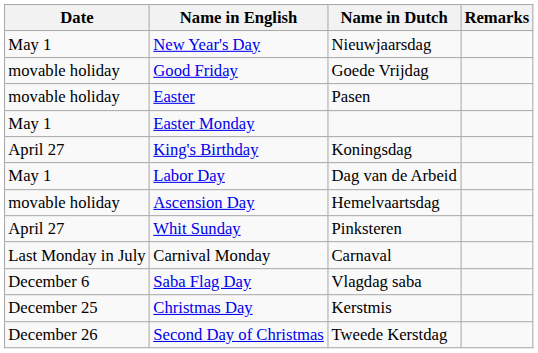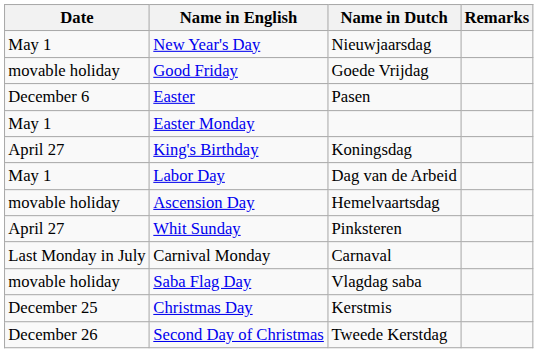 <table class="wikitable">
 <tr>
 <th>Date</th>
 <th>Name in English</th>
 <th>Name in Dutch</th>
 <th>Remarks</th>
 </tr>
 <tr>
 <td>May 1</td>
 <td><a href='#'>New Year's Day</a></td>
 <td>Nieuwjaarsdag</td>
 <td></td>
 </tr>
 <tr>
 <td>movable holiday</td>
 <td><a href='#'>Good Friday</a></td>
 <td>Goede Vrijdag</td>
 <td></td>
 </tr>
 <tr>
-<td>movable holiday</td>
+<td>December 6</td>
 <td><a href='#'>Easter</a></td>
 <td>Pasen</td>
 <td></td>
 </tr>
 <tr>
 <td>May 1</td>
 <td><a href='#'>Easter Monday</a></td>
 <td></td>
 <td></td>
 </tr>
 <tr>
 <td>April 27</td>
 <td><a href='#'>King's Birthday</a></td>
 <td>Koningsdag</td>
 <td></td>
 </tr>
 <tr>
 <td>May 1</td>
 <td><a href='#'>Labor Day</a></td>
 <td>Dag van de Arbeid</td>
 <td></td>
 </tr>
 <tr>
 <td>movable holiday</td>
 <td><a href='#'>Ascension Day</a></td>
 <td>Hemelvaartsdag</td>
 <td></td>
 </tr>
 <tr>
 <td>April 27</td>
 <td><a href='#'>Whit Sunday</a></td>
 <td>Pinksteren</td>
 <td></td>
 </tr>
 <tr>
 <td>Last Monday in July</td>
 <td>Carnival Monday</td>
 <td>Carnaval</td>
 <td></td>
 </tr>
 <tr>
-<td>December 6</td>
+<td>movable holiday</td>
 <td><a href='#'>Saba Flag Day</a></td>
 <td>Vlagdag saba</td>
 <td></td>
 </tr>
 <tr>
 <td>December 25</td>
 <td><a href='#'>Christmas Day</a></td>
 <td>Kerstmis</td>
 <td></td>
 </tr>
 <tr>
 <td>December 26</td>
 <td><a href='#'>Second Day of Christmas</a></td>
 <td>Tweede Kerstdag</td>
 <td></td>
 </tr>
 </table>
